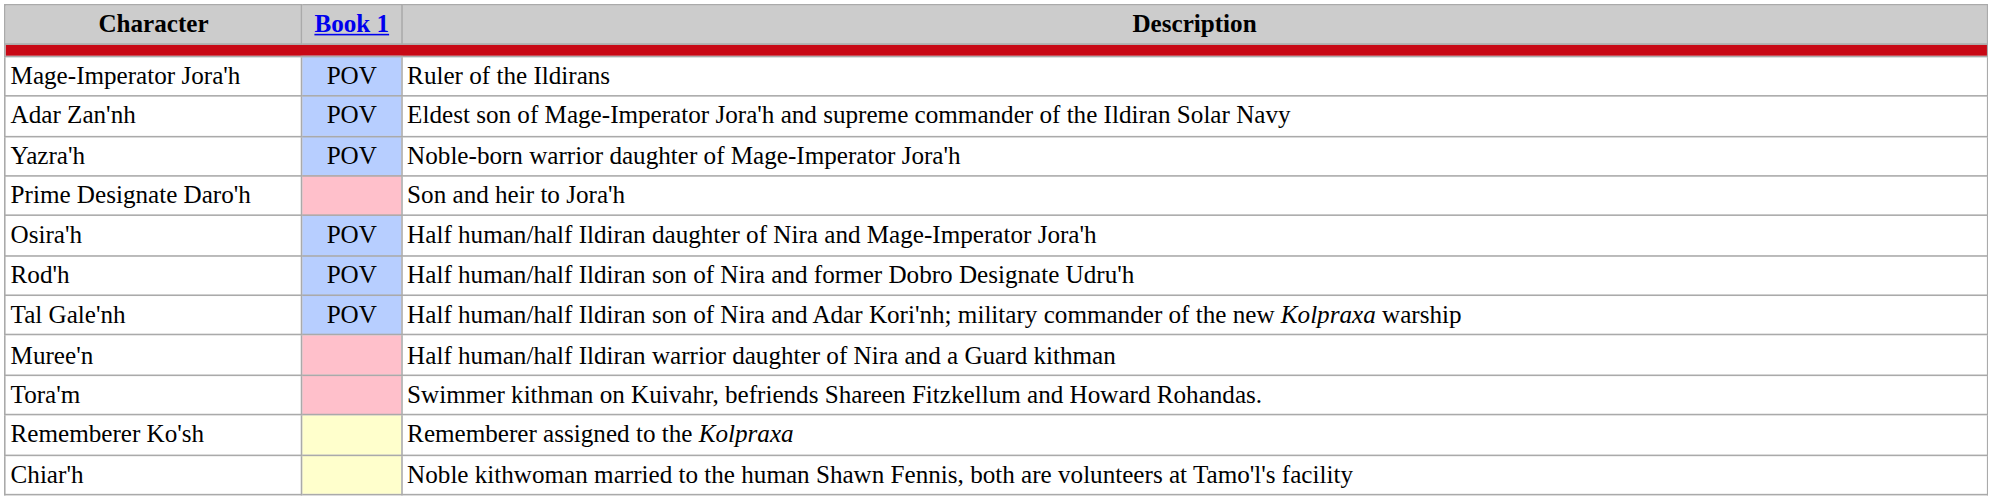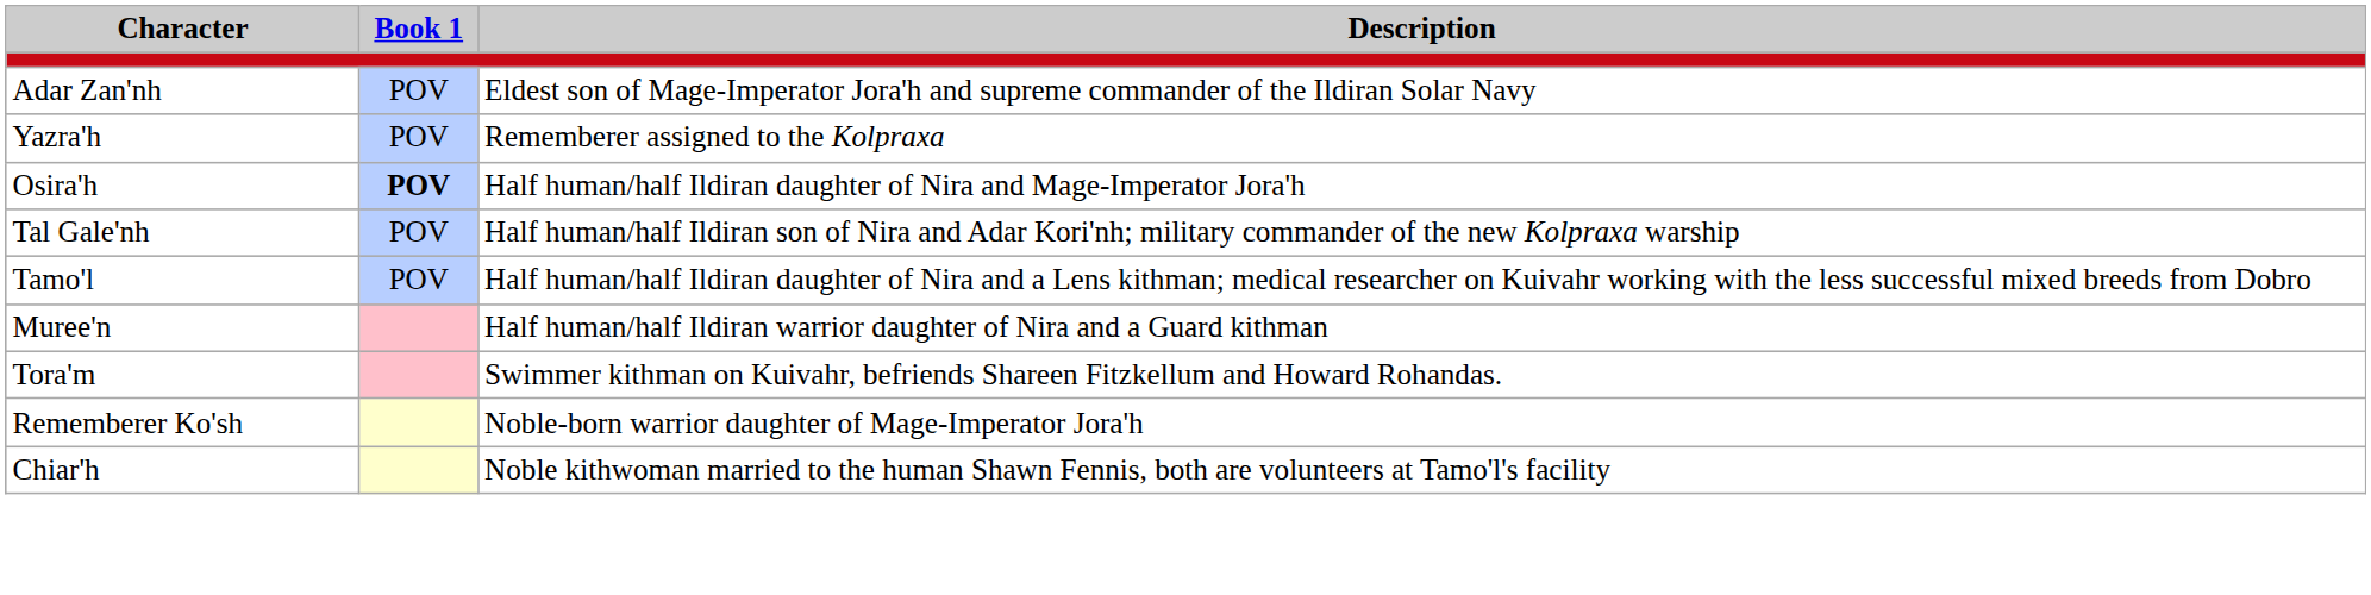 <table class="wikitable" style="width:100%; margin-right:auto; background:#fff;">
 <tr style="color:black">
 <th style="background:#ccc; width:15%;">Character</th>
 <th style="background:#ccc; width:5%;"><a href='#'>Book 1</a></th>
 <th style="background:#ccc; width:80%;">Description</th>
 </tr>
 <tr>
 <td colspan="3" style="background:#C80815;"></td>
 </tr>
 <tr>
-<td>Mage-Imperator Jora'h</td>
-<td style="text-align:center;background:#B7CEFF;">POV</td>
-<td>Ruler of the Ildirans</td>
-</tr>
-<tr>
 <td>Adar Zan'nh</td>
 <td style="text-align:center;background:#B7CEFF;">POV</td>
 <td>Eldest son of Mage-Imperator Jora'h and supreme commander of the Ildiran Solar Navy</td>
 </tr>
 <tr>
 <td>Yazra'h</td>
 <td style="text-align:center;background:#B7CEFF;">POV</td>
-<td>Noble-born warrior daughter of Mage-Imperator Jora'h</td>
-</tr>
-<tr>
-<td>Prime Designate Daro'h</td>
-<td style="background:pink;"></td>
-<td>Son and heir to Jora'h</td>
+<td>Rememberer assigned to the <em>Kolpraxa</em></td>
 </tr>
 <tr>
 <td>Osira'h</td>
-<td style="text-align:center;background:#B7CEFF;">POV</td>
+<td style="text-align:center;background:#B7CEFF;"><strong>POV</strong></td>
 <td>Half human/half Ildiran daughter of Nira and Mage-Imperator Jora'h</td>
-</tr>
-<tr>
-<td>Rod'h</td>
-<td style="text-align:center;background:#B7CEFF;">POV</td>
-<td>Half human/half Ildiran son of Nira and former Dobro Designate Udru'h</td>
 </tr>
 <tr>
 <td>Tal Gale'nh</td>
 <td style="text-align:center;background:#B7CEFF;">POV</td>
 <td>Half human/half Ildiran son of Nira and Adar Kori'nh; military commander of the new <em>Kolpraxa</em> warship</td>
+</tr>
+<tr>
+<td>Tamo'l</td>
+<td style="text-align:center;background:#B7CEFF;">POV</td>
+<td>Half human/half Ildiran daughter of Nira and a Lens kithman; medical researcher on Kuivahr working with the less successful mixed breeds from Dobro</td>
 </tr>
 <tr>
 <td>Muree'n</td>
 <td style="background:pink;"></td>
 <td>Half human/half Ildiran warrior daughter of Nira and a Guard kithman</td>
 </tr>
 <tr>
 <td>Tora'm</td>
 <td style="background:pink;"></td>
 <td>Swimmer kithman on Kuivahr, befriends Shareen Fitzkellum and Howard Rohandas.</td>
 </tr>
 <tr>
 <td>Rememberer Ko'sh</td>
 <td style="background:#ffc;"></td>
-<td>Rememberer assigned to the <em>Kolpraxa</em></td>
+<td>Noble-born warrior daughter of Mage-Imperator Jora'h</td>
 </tr>
 <tr>
 <td>Chiar'h</td>
 <td style="background:#ffc;"></td>
 <td>Noble kithwoman married to the human Shawn Fennis, both are volunteers at Tamo'l's facility</td>
 </tr>
 </table>
